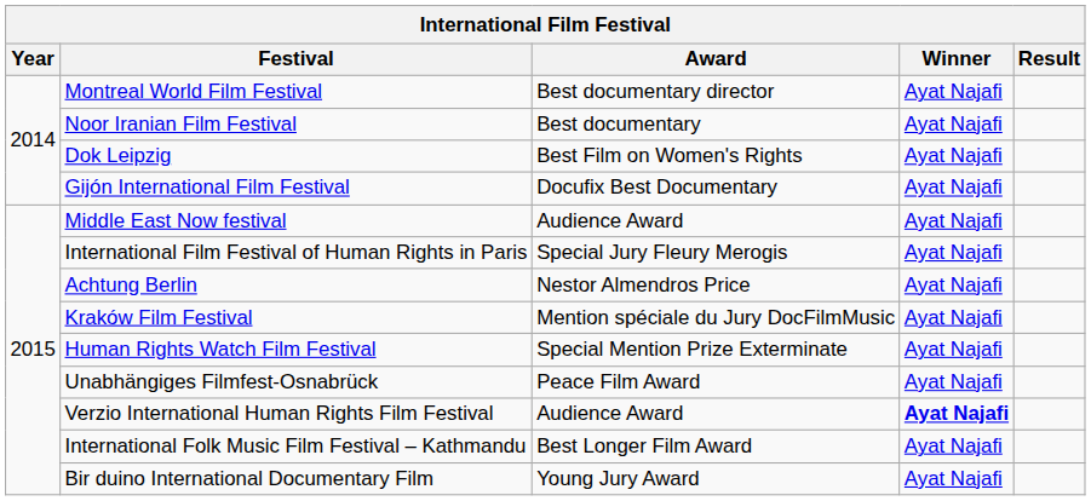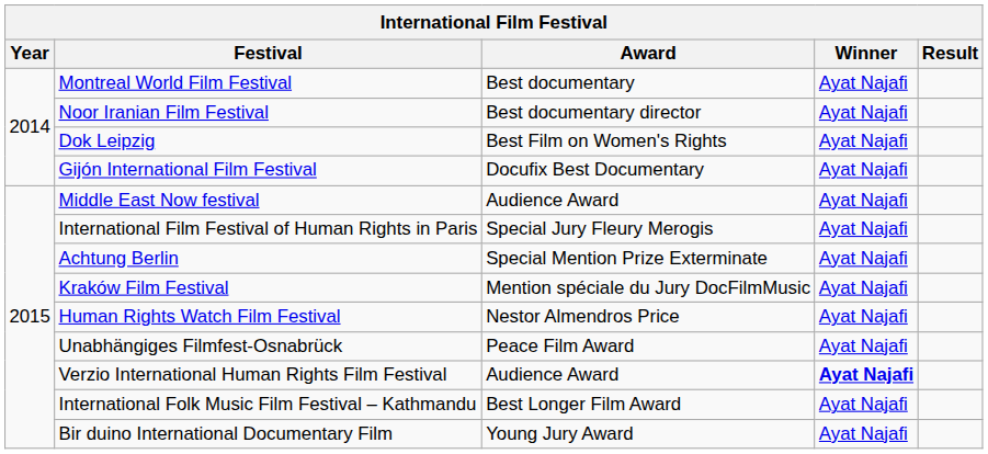 <table class="wikitable sortable">
 <tr>
 <th colspan="12" style="padding:0.3em 0; line-height:1.2em; font-size:100%;">International Film Festival</th>
 </tr>
 <tr>
 <th>Year</th>
 <th>Festival</th>
 <th>Award</th>
 <th>Winner</th>
 <th>Result</th>
 </tr>
 <tr>
 <td rowspan="4">2014</td>
 <td rowspan=1><a href='#'>Montreal World Film Festival</a></td>
-<td>Best documentary director</td>
+<td>Best documentary</td>
 <td><a href='#'>Ayat Najafi</a></td>
 <td></td>
 </tr>
 <tr>
 <td rowspan=1><a href='#'>Noor Iranian Film Festival</a></td>
-<td>Best documentary</td>
+<td>Best documentary director</td>
 <td><a href='#'>Ayat Najafi</a></td>
 <td></td>
 </tr>
 <tr>
 <td rowspan=1><a href='#'>Dok Leipzig</a></td>
 <td>Best Film on Women's Rights</td>
 <td><a href='#'>Ayat Najafi</a></td>
 <td></td>
 </tr>
 <tr>
 <td rowspan=1><a href='#'>Gijón International Film Festival</a></td>
 <td>Docufix Best Documentary</td>
 <td><a href='#'>Ayat Najafi</a></td>
 <td></td>
 </tr>
 <tr>
 <td rowspan="34">2015</td>
 <td rowspan=1><a href='#'>Middle East Now festival</a></td>
 <td>Audience Award</td>
 <td><a href='#'>Ayat Najafi</a></td>
 <td></td>
 </tr>
 <tr>
 <td rowspan=1>International Film Festival of Human Rights in Paris</td>
 <td>Special Jury Fleury Merogis</td>
 <td><a href='#'>Ayat Najafi</a></td>
 <td></td>
 </tr>
 <tr>
 <td rowspan=1><a href='#'>Achtung Berlin</a></td>
-<td>Nestor Almendros Price</td>
+<td>Special Mention Prize Exterminate</td>
 <td><a href='#'>Ayat Najafi</a></td>
 <td></td>
 </tr>
 <tr>
 <td rowspan=1><a href='#'>Kraków Film Festival</a></td>
 <td>Mention spéciale du Jury DocFilmMusic</td>
 <td><a href='#'>Ayat Najafi</a></td>
 <td></td>
 </tr>
 <tr>
 <td rowspan=1><a href='#'>Human Rights Watch Film Festival</a></td>
-<td>Special Mention Prize Exterminate</td>
+<td>Nestor Almendros Price</td>
 <td><a href='#'>Ayat Najafi</a></td>
 <td></td>
 </tr>
 <tr>
 <td rowspan=1>Unabhängiges Filmfest-Osnabrück</td>
 <td>Peace Film Award</td>
 <td><a href='#'>Ayat Najafi</a></td>
 <td></td>
 </tr>
 <tr>
 <td rowspan=1>Verzio International Human Rights Film Festival</td>
 <td>Audience Award</td>
 <td><strong><a href='#'>Ayat Najafi</a></strong></td>
 <td></td>
 </tr>
 <tr>
 <td rowspan=1>International Folk Music Film Festival – Kathmandu</td>
 <td>Best Longer Film Award</td>
 <td><a href='#'>Ayat Najafi</a></td>
 <td></td>
 </tr>
 <tr>
 <td rowspan=1>Bir duino International Documentary Film</td>
 <td>Young Jury Award</td>
 <td><a href='#'>Ayat Najafi</a></td>
 <td></td>
 </tr>
 </table>
